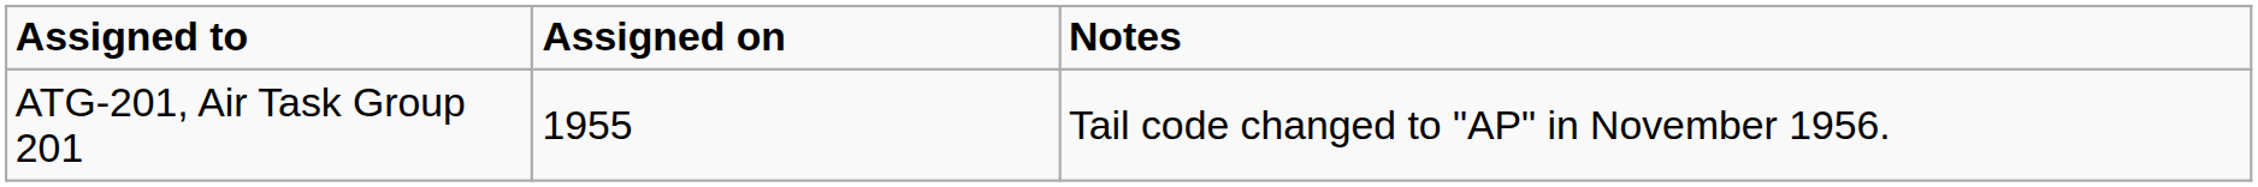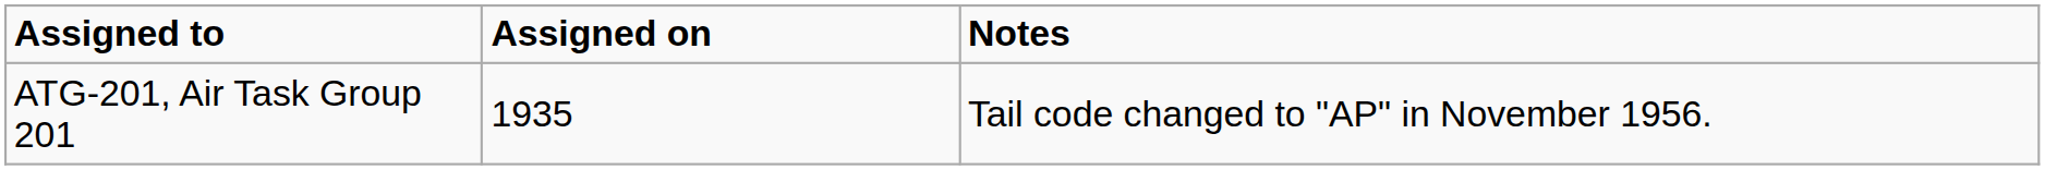 <table class="wikitable" style="width: 70%;">
 <tr>
 <td style="width: 200px;"><strong>Assigned to</strong></td>
 <td style="width: 200px;"><strong>Assigned on</strong></td>
 <td><strong>Notes</strong></td>
 </tr>
 <tr>
 <td>ATG-201, Air Task Group 201</td>
-<td>1955</td>
+<td>1935</td>
 <td>Tail code changed to "AP" in November 1956.</td>
 </tr>
 </table>
